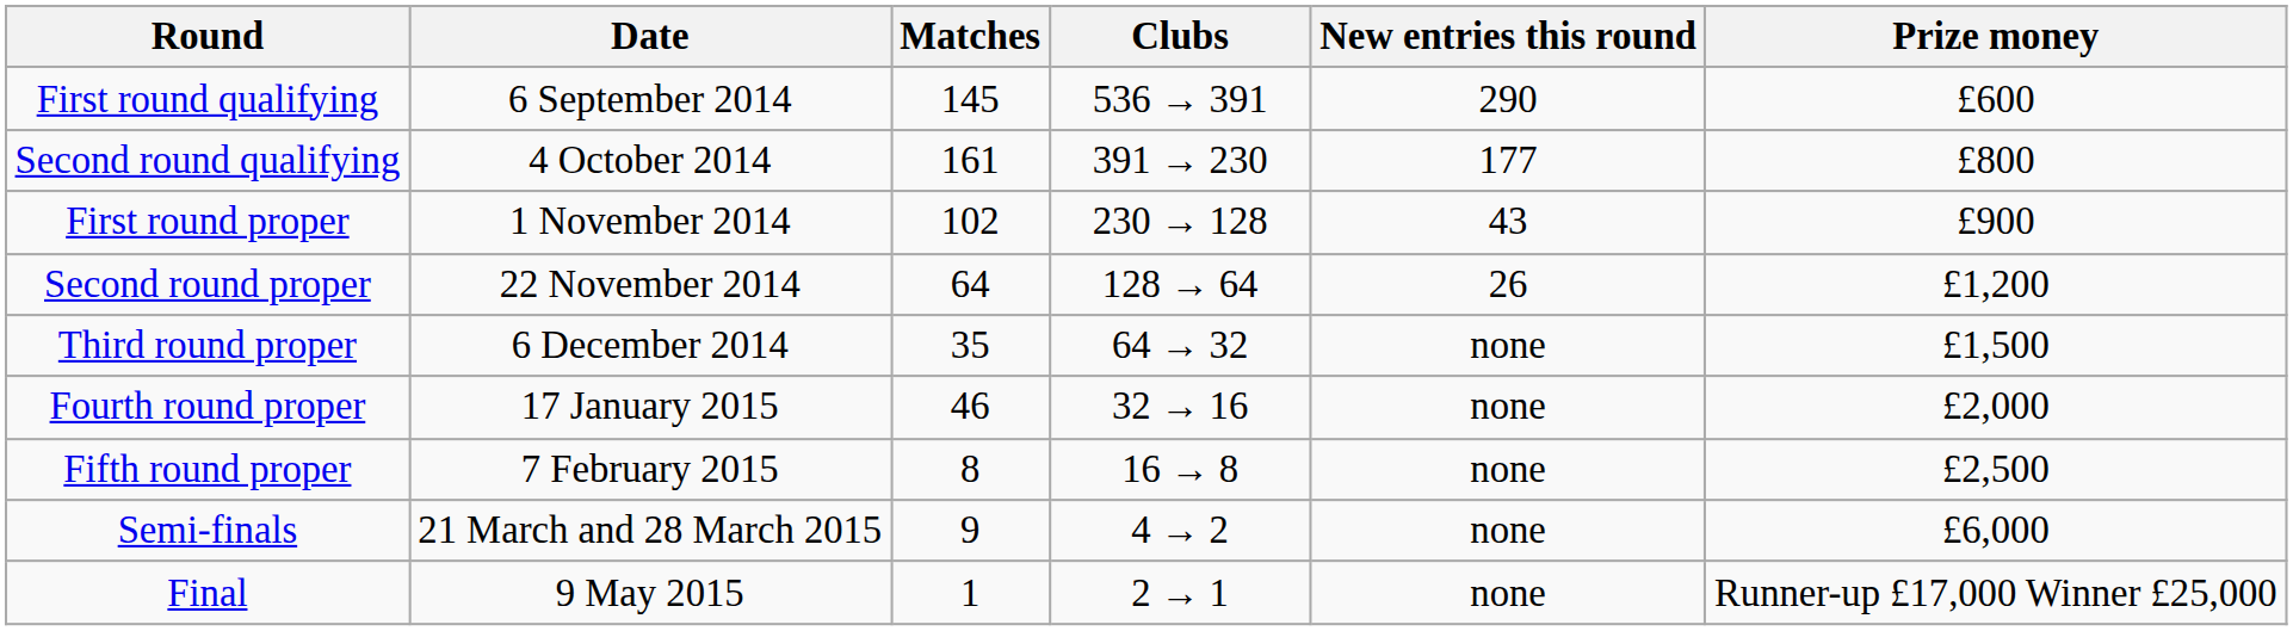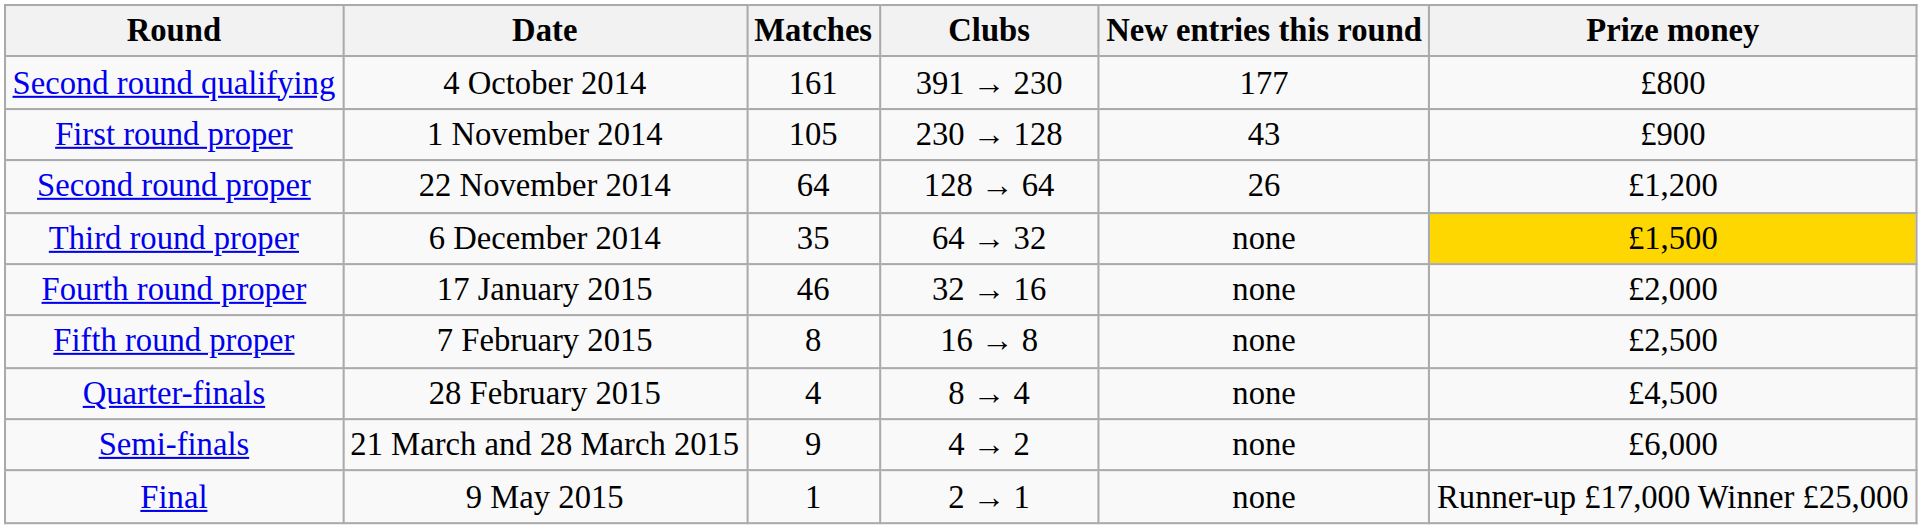 <table class="wikitable">
 <tr>
 <th>Round</th>
 <th>Date</th>
 <th>Matches</th>
 <th width=100>Clubs</th>
 <th>New entries this round</th>
 <th>Prize money</th>
-</tr>
-<tr align=center>
-<td><a href='#'>First round qualifying</a></td>
-<td>6 September 2014</td>
-<td>145</td>
-<td>536 → 391</td>
-<td>290</td>
-<td>£600</td>
 </tr>
 <tr align=center>
 <td><a href='#'>Second round qualifying</a></td>
 <td>4 October 2014</td>
 <td>161</td>
 <td>391 → 230</td>
 <td>177</td>
 <td>£800</td>
 </tr>
 <tr align=center>
 <td><a href='#'>First round proper</a></td>
 <td>1 November 2014</td>
-<td>102</td>
+<td>105</td>
 <td>230 → 128</td>
 <td>43</td>
 <td>£900</td>
 </tr>
 <tr align=center>
 <td><a href='#'>Second round proper</a></td>
 <td>22 November 2014</td>
 <td>64</td>
 <td>128 → 64</td>
 <td>26</td>
 <td>£1,200</td>
 </tr>
 <tr align=center>
 <td><a href='#'>Third round proper</a></td>
 <td>6 December 2014</td>
 <td>35</td>
 <td>64 → 32</td>
 <td>none</td>
-<td>£1,500</td>
+<td style="background: gold;">£1,500</td>
 </tr>
 <tr align=center>
 <td><a href='#'>Fourth round proper</a></td>
 <td>17 January 2015</td>
 <td>46</td>
 <td>32 → 16</td>
 <td>none</td>
 <td>£2,000</td>
 </tr>
 <tr align=center>
 <td><a href='#'>Fifth round proper</a></td>
 <td>7 February 2015</td>
 <td>8</td>
 <td>16 → 8</td>
 <td>none</td>
 <td>£2,500</td>
 </tr>
 <tr align=center>
+<td><a href='#'>Quarter-finals</a></td>
+<td>28 February 2015</td>
+<td>4</td>
+<td>8 → 4</td>
+<td>none</td>
+<td>£4,500</td>
+</tr>
+<tr align=center>
 <td><a href='#'>Semi-finals</a></td>
 <td>21 March and 28 March 2015</td>
 <td>9</td>
 <td>4 → 2</td>
 <td>none</td>
 <td>£6,000</td>
 </tr>
 <tr align=center>
 <td><a href='#'>Final</a></td>
 <td>9 May 2015</td>
 <td>1</td>
 <td>2 → 1</td>
 <td>none</td>
 <td>Runner-up £17,000 Winner £25,000</td>
 </tr>
 </table>
